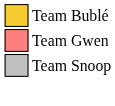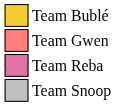 <table class="toccolours" style="font-size: 95%; white-space: nowrap; margin-right: auto; margin-left: auto">
 <tr>
 <td style="background:#F4CC30; border:1px solid black">     </td>
 <td>Team Bublé</td>
 </tr>
 <tr>
 <td style="background:#FF7F7F; border:1px solid black">     </td>
 <td>Team Gwen</td>
 </tr>
 <tr>
+<td style="background:#df74a4; border:1px solid black">     </td>
+<td>Team Reba</td>
+</tr>
+<tr>
 <td style="background:#C0C0C0; border:1px solid black">     </td>
 <td>Team Snoop</td>
 </tr>
 </table>
